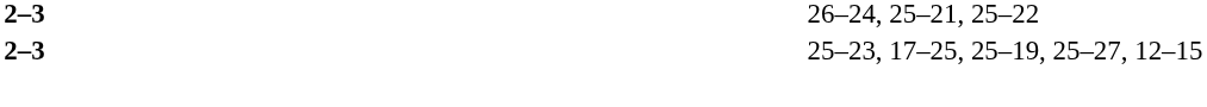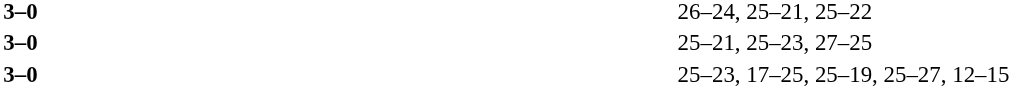 <table width=100% cellspacing=1>
 <tr>
 <th width=20%></th>
 <th width=12%></th>
 <th width=20%></th>
 <th width=33%></th>
 <td></td>
 </tr>
 <tr style=font-size:90%>
 <td align=right><strong></strong></td>
-<td align=center><strong>2–3</strong></td>
+<td align=center><strong>3–0</strong></td>
 <td></td>
 <td>26–24, 25–21, 25–22</td>
 <td></td>
 </tr>
 <tr style=font-size:90%>
+<td align=right><strong></strong></td>
+<td align=center><strong>3–0</strong></td>
+<td></td>
+<td>25–21, 25–23, 27–25</td>
+<td></td>
+</tr>
+<tr style=font-size:90%>
 <td align=right></td>
-<td align=center><strong>2–3</strong></td>
+<td align=center><strong>3–0</strong></td>
 <td><strong></strong></td>
 <td>25–23, 17–25, 25–19, 25–27, 12–15</td>
 </tr>
 </table>
